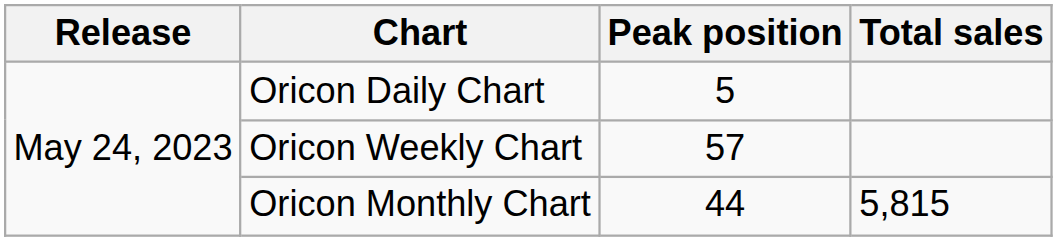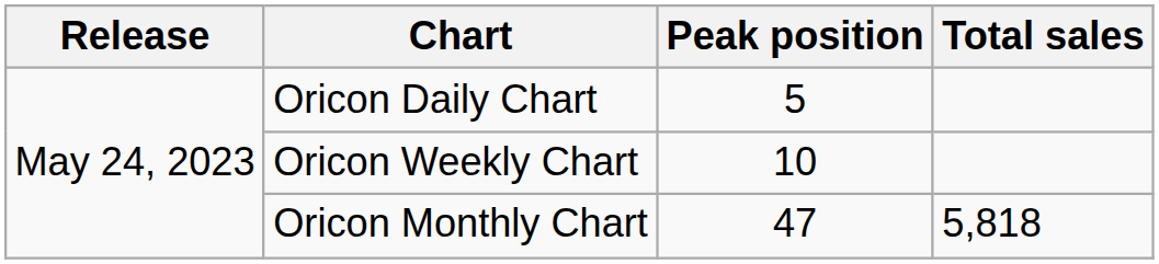 <table class="wikitable">
 <tr>
 <th>Release</th>
 <th>Chart</th>
 <th>Peak position</th>
 <th>Total sales</th>
 </tr>
 <tr>
 <td rowspan="3">May 24, 2023</td>
 <td>Oricon Daily Chart</td>
 <td align="center">5</td>
 <td></td>
 </tr>
 <tr>
 <td>Oricon Weekly Chart</td>
-<td align="center">57</td>
+<td align="center">10</td>
 <td></td>
 </tr>
 <tr>
 <td>Oricon Monthly Chart</td>
-<td align="center">44</td>
-<td>5,815</td>
+<td align="center">47</td>
+<td>5,818</td>
 </tr>
 </table>
